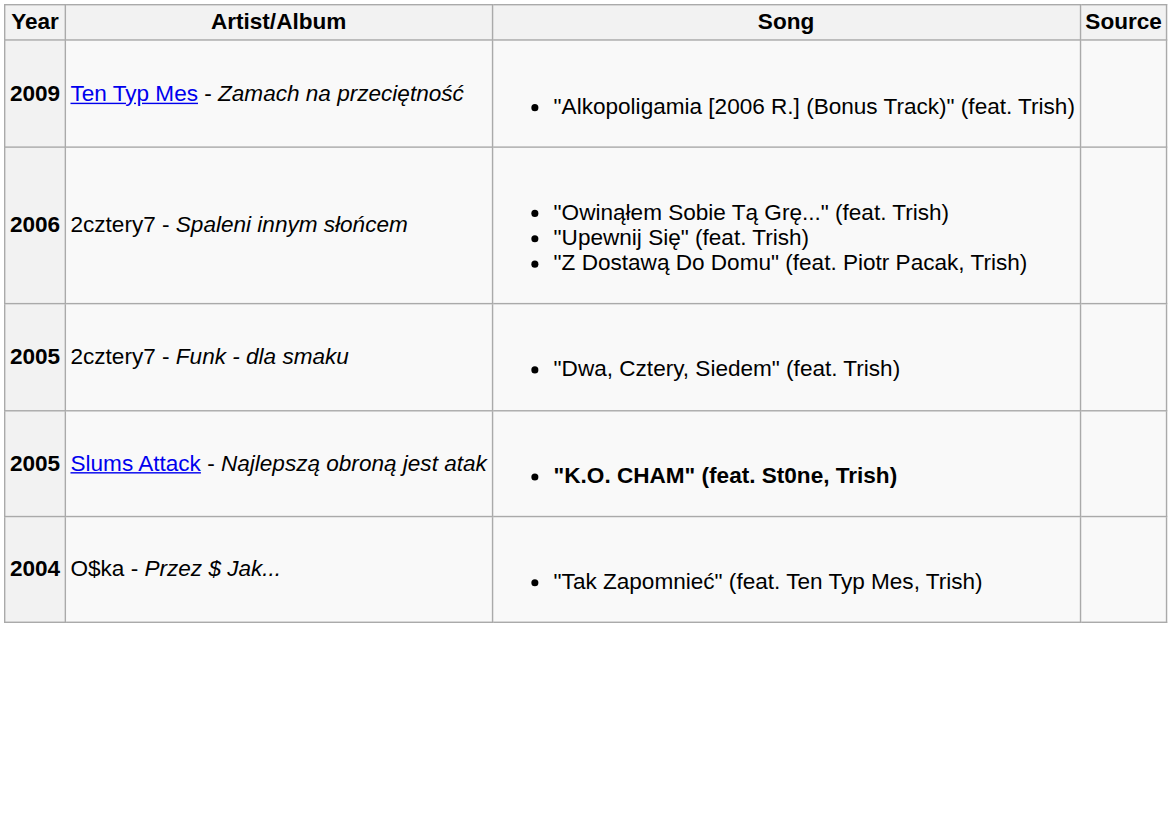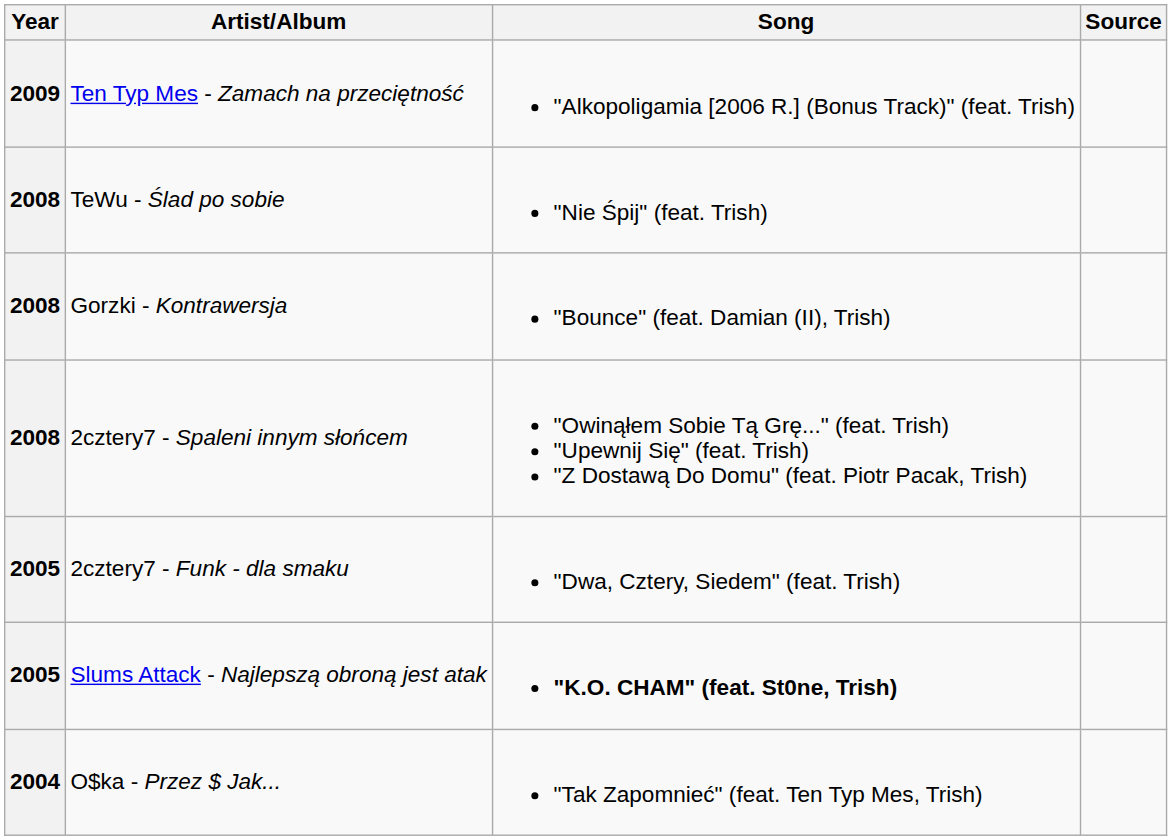 <table class="wikitable plainrowheaders sortable">
 <tr>
 <th scope="col">Year</th>
 <th scope="col">Artist/Album</th>
 <th scope="col">Song</th>
 <th scope="col" class="unsortable">Source</th>
 </tr>
 <tr>
 <th scope="row">2009</th>
 <td><a href='#'>Ten Typ Mes</a> - <em>Zamach na przeciętność</em></td>
 <td><br><ul><li>"Alkopoligamia [2006 R.] (Bonus Track)" (feat. Trish)</li></ul></td>
 <td></td>
 </tr>
 <tr>
-<th scope="row">2006</th>
+<th scope="row">2008</th>
+<td>TeWu - <em>Ślad po sobie</em></td>
+<td><br><ul><li>"Nie Śpij" (feat. Trish)</li></ul></td>
+<td></td>
+</tr>
+<tr>
+<th scope="row">2008</th>
+<td>Gorzki - <em>Kontrawersja</em></td>
+<td><br><ul><li>"Bounce" (feat. Damian (II), Trish)</li></ul></td>
+<td></td>
+</tr>
+<tr>
+<th scope="row">2008</th>
 <td>2cztery7 - <em>Spaleni innym słońcem</em></td>
 <td><br><ul><li>"Owinąłem Sobie Tą Grę..." (feat. Trish)</li><li>"Upewnij Się" (feat. Trish)</li><li>"Z Dostawą Do Domu" (feat. Piotr Pacak, Trish)</li></ul></td>
 <td></td>
 </tr>
 <tr>
 <th scope="row">2005</th>
 <td>2cztery7 - <em>Funk - dla smaku</em></td>
 <td><br><ul><li>"Dwa, Cztery, Siedem" (feat. Trish)</li></ul></td>
 <td></td>
 </tr>
 <tr>
 <th scope="row">2005</th>
 <td><a href='#'>Slums Attack</a> - <em>Najlepszą obroną jest atak</em></td>
 <td><strong><br><ul><li>"K.O. CHAM" (feat. St0ne, Trish)</li></ul></strong></td>
 <td></td>
 </tr>
 <tr>
 <th scope="row">2004</th>
 <td>O$ka - <em>Przez $ Jak...</em></td>
 <td><br><ul><li>"Tak Zapomnieć" (feat. Ten Typ Mes, Trish)</li></ul></td>
 <td></td>
 </tr>
 </table>
